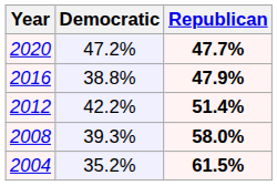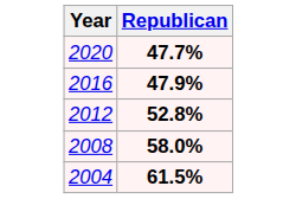 <table class="wikitable"  style="margin:auto;">
 <tr style="background:lightgrey;">
 <th>Year</th>
-<th>Democratic</th>
 <th><a href='#'>Republican</a></th>
 </tr>
 <tr>
 <td style="text-align:center; background:#fff3f3;"><em><a href='#'>2020</a></em></td>
-<td style="text-align:center; background:#f0f0ff;">47.2%</td>
 <td style="text-align:center; background:#fff3f3;"><strong>47.7%</strong></td>
 </tr>
 <tr>
 <td style="text-align:center; background:#fff3f3;"><em><a href='#'>2016</a></em></td>
-<td style="text-align:center; background:#f0f0ff;">38.8%</td>
 <td style="text-align:center; background:#fff3f3;"><strong>47.9%</strong></td>
 </tr>
 <tr>
 <td style="text-align:center; background:#fff3f3;"><em><a href='#'>2012</a></em></td>
-<td style="text-align:center; background:#f0f0ff;">42.2%</td>
-<td style="text-align:center; background:#fff3f3;"><strong>51.4%</strong></td>
+<td style="text-align:center; background:#fff3f3;"><strong>52.8%</strong></td>
 </tr>
 <tr>
 <td style="text-align:center; background:#fff3f3;"><em><a href='#'>2008</a></em></td>
-<td style="text-align:center; background:#f0f0ff;">39.3%</td>
 <td style="text-align:center; background:#fff3f3;"><strong>58.0%</strong></td>
 </tr>
 <tr>
 <td style="text-align:center; background:#fff3f3;"><em><a href='#'>2004</a></em></td>
-<td style="text-align:center; background:#f0f0ff;">35.2%</td>
 <td style="text-align:center; background:#fff3f3;"><strong>61.5%</strong></td>
 </tr>
 </table>
